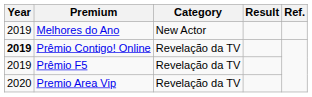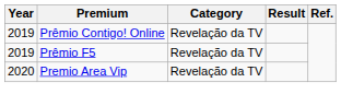 <table class="wikitable">
 <tr>
 <th>Year</th>
 <th>Premium</th>
 <th>Category</th>
 <th>Result</th>
 <th>Ref.</th>
 </tr>
 <tr>
 <td rowspan=1>2019</td>
-<td><a href='#'>Melhores do Ano</a></td>
-<td>New Actor</td>
-<td></td>
-<td></td>
-</tr>
-<tr>
-<td rowspan=1><strong>2019</strong></td>
 <td><a href='#'>Prêmio Contigo! Online</a></td>
 <td>Revelação da TV</td>
 <td></td>
 </tr>
 <tr>
 <td rowspan=1>2019</td>
 <td><a href='#'>Prêmio F5</a></td>
 <td>Revelação da TV</td>
 <td></td>
 </tr>
 <tr>
 <td rowspan=1>2020</td>
 <td><a href='#'>Premio Area Vip</a></td>
 <td>Revelação da TV</td>
 <td></td>
 </tr>
 </table>
